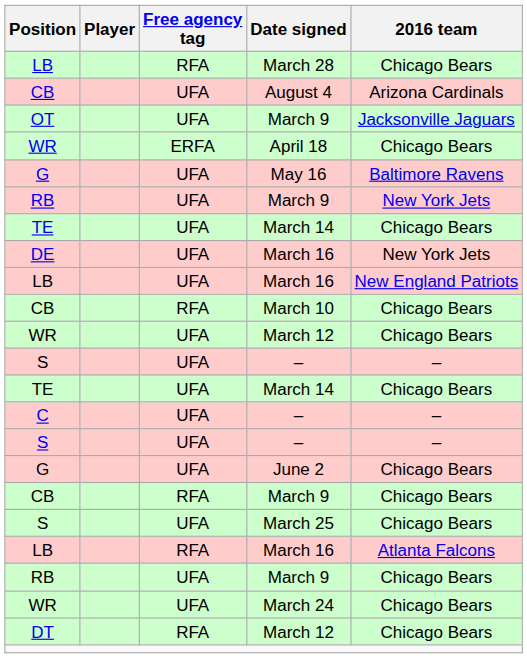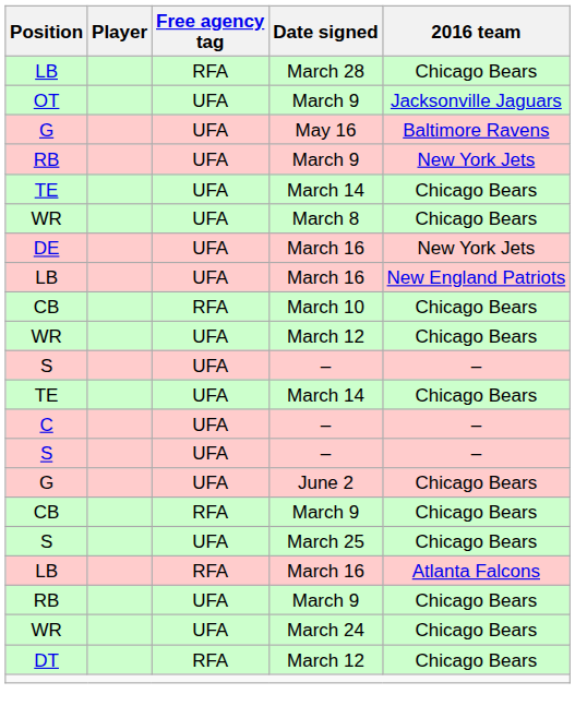 <table class="wikitable sortable"  style="float:right; font-size:95%;">
 <tr>
 <th>Position</th>
 <th>Player</th>
 <th><a href='#'>Free agency</a><br>tag</th>
 <th>Date signed</th>
 <th>2016 team</th>
 </tr>
 <tr style="background:#cfc; text-align:center;">
 <td><a href='#'>LB</a></td>
 <td></td>
 <td>RFA</td>
 <td>March 28</td>
 <td>Chicago Bears</td>
 </tr>
-<tr style="background:#fcc; text-align:center;">
-<td><a href='#'>CB</a></td>
-<td></td>
-<td>UFA</td>
-<td>August 4</td>
-<td>Arizona Cardinals</td>
-</tr>
 <tr style="background:#cfc; text-align:center;">
 <td><a href='#'>OT</a></td>
 <td></td>
 <td>UFA</td>
 <td>March 9</td>
 <td><a href='#'>Jacksonville Jaguars</a></td>
-</tr>
-<tr style="background:#cfc; text-align:center;">
-<td><a href='#'>WR</a></td>
-<td></td>
-<td>ERFA</td>
-<td>April 18</td>
-<td>Chicago Bears</td>
 </tr>
 <tr style="background:#fcc; text-align:center;">
 <td><a href='#'>G</a></td>
 <td></td>
 <td>UFA</td>
 <td>May 16</td>
 <td><a href='#'>Baltimore Ravens</a></td>
 </tr>
 <tr style="background:#fcc; text-align:center;">
 <td><a href='#'>RB</a></td>
 <td></td>
 <td>UFA</td>
 <td>March 9</td>
 <td><a href='#'>New York Jets</a></td>
 </tr>
 <tr style="background:#cfc; text-align:center;">
 <td><a href='#'>TE</a></td>
 <td></td>
 <td>UFA</td>
 <td>March 14</td>
+<td>Chicago Bears</td>
+</tr>
+<tr style="background:#cfc; text-align:center;">
+<td>WR</td>
+<td></td>
+<td>UFA</td>
+<td>March 8</td>
 <td>Chicago Bears</td>
 </tr>
 <tr style="background:#fcc; text-align:center;">
 <td><a href='#'>DE</a></td>
 <td></td>
 <td>UFA</td>
 <td>March 16</td>
 <td>New York Jets</td>
 </tr>
 <tr style="background:#fcc; text-align:center;">
 <td>LB</td>
 <td></td>
 <td>UFA</td>
 <td>March 16</td>
 <td><a href='#'>New England Patriots</a></td>
 </tr>
 <tr style="background:#cfc; text-align:center;">
 <td>CB</td>
 <td></td>
 <td>RFA</td>
 <td>March 10</td>
 <td>Chicago Bears</td>
 </tr>
 <tr style="background:#cfc; text-align:center;">
 <td>WR</td>
 <td></td>
 <td>UFA</td>
 <td>March 12</td>
 <td>Chicago Bears</td>
 </tr>
 <tr style="background:#fcc; text-align:center;">
 <td>S</td>
 <td></td>
 <td>UFA</td>
 <td>–</td>
 <td>–</td>
 </tr>
 <tr style="background:#cfc; text-align:center;">
 <td>TE</td>
 <td></td>
 <td>UFA</td>
 <td>March 14</td>
 <td>Chicago Bears</td>
 </tr>
 <tr style="background:#fcc; text-align:center;">
 <td><a href='#'>C</a></td>
 <td></td>
 <td>UFA</td>
 <td>–</td>
 <td>–</td>
 </tr>
 <tr style="background:#fcc; text-align:center;">
 <td><a href='#'>S</a></td>
 <td></td>
 <td>UFA</td>
 <td>–</td>
 <td>–</td>
 </tr>
 <tr style="background:#fcc; text-align:center;">
 <td>G</td>
 <td></td>
 <td>UFA</td>
 <td>June 2</td>
 <td>Chicago Bears</td>
 </tr>
 <tr style="background:#cfc; text-align:center;">
 <td>CB</td>
 <td></td>
 <td>RFA</td>
 <td>March 9</td>
 <td>Chicago Bears</td>
 </tr>
 <tr style="background:#cfc; text-align:center;">
 <td>S</td>
 <td></td>
 <td>UFA</td>
 <td>March 25</td>
 <td>Chicago Bears</td>
 </tr>
 <tr style="background:#fcc; text-align:center;">
 <td>LB</td>
 <td></td>
 <td>RFA</td>
 <td>March 16</td>
 <td><a href='#'>Atlanta Falcons</a></td>
 </tr>
 <tr style="background:#cfc; text-align:center;">
 <td>RB</td>
 <td></td>
 <td>UFA</td>
 <td>March 9</td>
 <td>Chicago Bears</td>
 </tr>
 <tr style="background:#cfc; text-align:center;">
 <td>WR</td>
 <td></td>
 <td>UFA</td>
 <td>March 24</td>
 <td>Chicago Bears</td>
 </tr>
 <tr style="background:#cfc; text-align:center;">
 <td><a href='#'>DT</a></td>
 <td></td>
 <td>RFA</td>
 <td>March 12</td>
 <td>Chicago Bears</td>
 </tr>
 <tr class="sortbottom">
 <td colspan="5"></td>
 </tr>
 </table>
